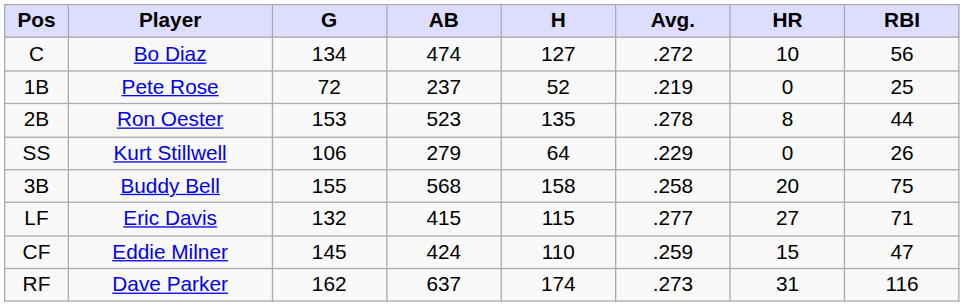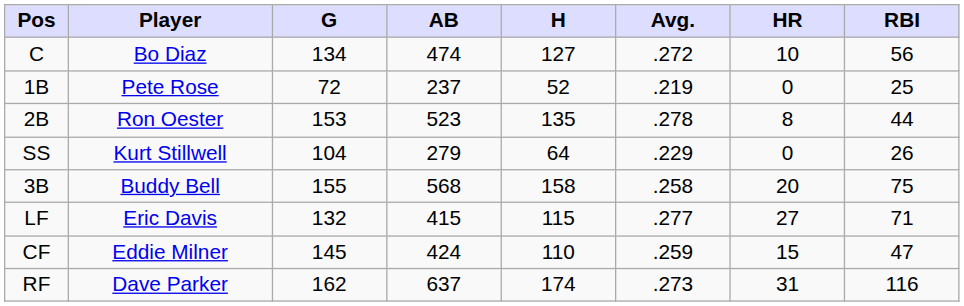 <table class="wikitable sortable">
 <tr>
 <th style="background:#ddf; width:5%;">Pos</th>
 <th style="background:#ddf; width:16%;">Player</th>
 <th style="background:#ddf; width:9%;">G</th>
 <th style="background:#ddf; width:9%;">AB</th>
 <th style="background:#ddf; width:9%;">H</th>
 <th style="background:#ddf; width:9%;">Avg.</th>
 <th style="background:#ddf; width:9%;">HR</th>
 <th style="background:#ddf; width:9%;">RBI</th>
 </tr>
 <tr style="text-align:center;">
 <td>C</td>
 <td><a href='#'>Bo Diaz</a></td>
 <td>134</td>
 <td>474</td>
 <td>127</td>
 <td>.272</td>
 <td>10</td>
 <td>56</td>
 </tr>
 <tr align="center">
 <td>1B</td>
 <td><a href='#'>Pete Rose</a></td>
 <td>72</td>
 <td>237</td>
 <td>52</td>
 <td>.219</td>
 <td>0</td>
 <td>25</td>
 </tr>
 <tr align="center">
 <td>2B</td>
 <td><a href='#'>Ron Oester</a></td>
 <td>153</td>
 <td>523</td>
 <td>135</td>
 <td>.278</td>
 <td>8</td>
 <td>44</td>
 </tr>
 <tr align="center">
 <td>SS</td>
 <td><a href='#'>Kurt Stillwell</a></td>
-<td>106</td>
+<td>104</td>
 <td>279</td>
 <td>64</td>
 <td>.229</td>
 <td>0</td>
 <td>26</td>
 </tr>
 <tr align="center">
 <td>3B</td>
 <td><a href='#'>Buddy Bell</a></td>
 <td>155</td>
 <td>568</td>
 <td>158</td>
 <td>.258</td>
 <td>20</td>
 <td>75</td>
 </tr>
 <tr align="center">
 <td>LF</td>
 <td><a href='#'>Eric Davis</a></td>
 <td>132</td>
 <td>415</td>
 <td>115</td>
 <td>.277</td>
 <td>27</td>
 <td>71</td>
 </tr>
 <tr align="center">
 <td>CF</td>
 <td><a href='#'>Eddie Milner</a></td>
 <td>145</td>
 <td>424</td>
 <td>110</td>
 <td>.259</td>
 <td>15</td>
 <td>47</td>
 </tr>
 <tr align="center">
 <td>RF</td>
 <td><a href='#'>Dave Parker</a></td>
 <td>162</td>
 <td>637</td>
 <td>174</td>
 <td>.273</td>
 <td>31</td>
 <td>116</td>
 </tr>
 </table>
